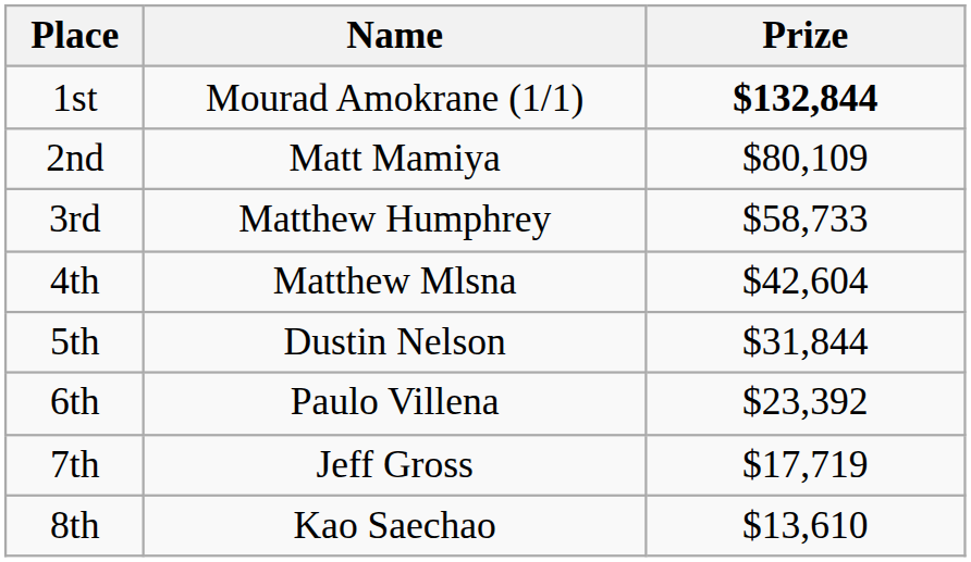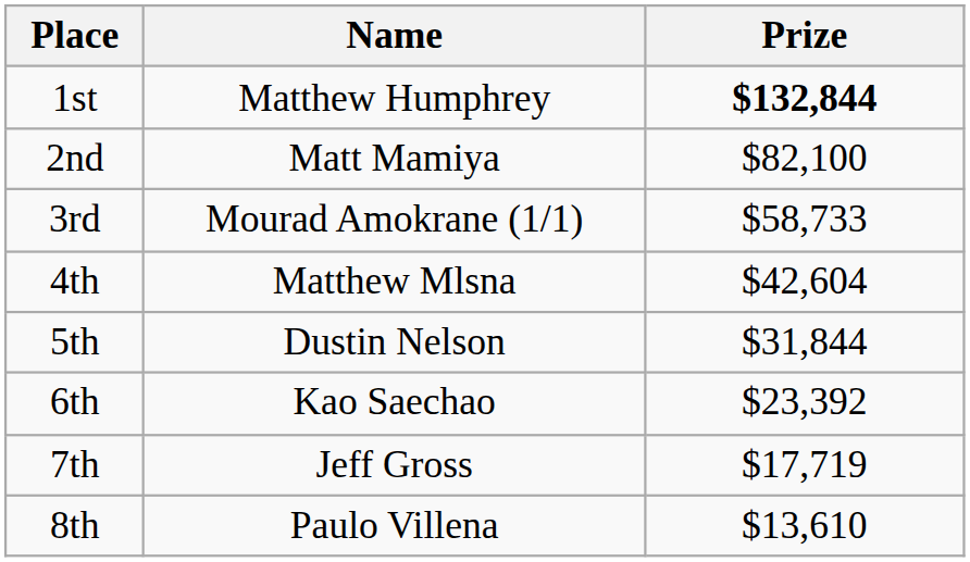 <table class="wikitable">
 <tr>
 <th width="50">Place</th>
 <th width="200">Name</th>
 <th width="125">Prize</th>
 </tr>
 <tr>
 <td align = "center">1st</td>
-<td align = "center">Mourad Amokrane (1/1)</td>
+<td align = "center">Matthew Humphrey</td>
 <td align="center"><strong>$132,844</strong></td>
 </tr>
 <tr>
 <td align = "center">2nd</td>
 <td align = "center">Matt Mamiya</td>
-<td align="center">$80,109</td>
+<td align="center">$82,100</td>
 </tr>
 <tr>
 <td align = "center">3rd</td>
-<td align = "center">Matthew Humphrey</td>
+<td align = "center">Mourad Amokrane (1/1)</td>
 <td align="center">$58,733</td>
 </tr>
 <tr>
 <td align = "center">4th</td>
 <td align = "center">Matthew Mlsna</td>
 <td align="center">$42,604</td>
 </tr>
 <tr>
 <td align = "center">5th</td>
 <td align = "center">Dustin Nelson</td>
 <td align="center">$31,844</td>
 </tr>
 <tr>
 <td align = "center">6th</td>
-<td align = "center">Paulo Villena</td>
+<td align = "center">Kao Saechao</td>
 <td align="center">$23,392</td>
 </tr>
 <tr>
 <td align = "center">7th</td>
 <td align = "center">Jeff Gross</td>
 <td align="center">$17,719</td>
 </tr>
 <tr>
 <td align = "center">8th</td>
-<td align = "center">Kao Saechao</td>
+<td align = "center">Paulo Villena</td>
 <td align="center">$13,610</td>
 </tr>
 </table>
